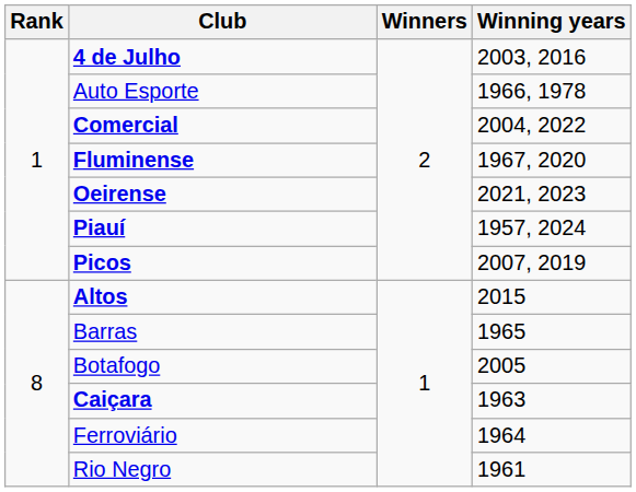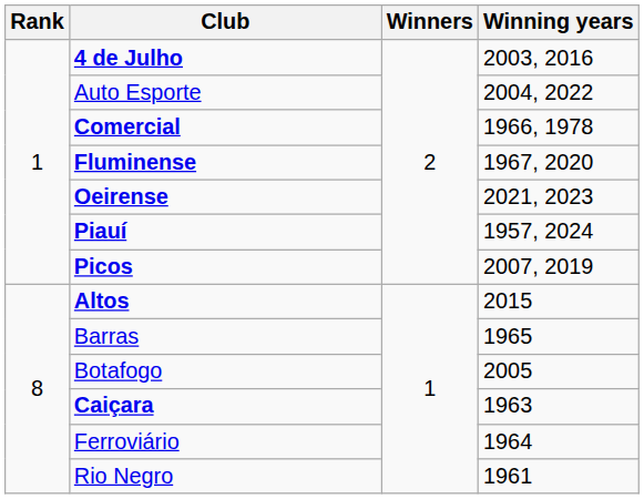 <table class="wikitable sortable">
 <tr>
 <th>Rank</th>
 <th style="width:220px">Club</th>
 <th>Winners</th>
 <th>Winning years</th>
 </tr>
 <tr>
 <td rowspan=7 align="center">1</td>
 <td><strong><a href='#'>4 de Julho</a></strong></td>
 <td rowspan=7 align="center">2</td>
 <td>2003, 2016</td>
 </tr>
 <tr>
 <td><a href='#'>Auto Esporte</a></td>
-<td>1966, 1978</td>
+<td>2004, 2022</td>
 </tr>
 <tr>
 <td><strong><a href='#'>Comercial</a></strong></td>
-<td>2004, 2022</td>
+<td>1966, 1978</td>
 </tr>
 <tr>
 <td><strong><a href='#'>Fluminense</a></strong></td>
 <td>1967, 2020</td>
 </tr>
 <tr>
 <td><strong><a href='#'>Oeirense</a></strong></td>
 <td>2021, 2023</td>
 </tr>
 <tr>
 <td><strong><a href='#'>Piauí</a></strong></td>
 <td>1957, 2024</td>
 </tr>
 <tr>
 <td><strong><a href='#'>Picos</a></strong></td>
 <td>2007, 2019</td>
 </tr>
 <tr>
 <td rowspan=6 align="center">8</td>
 <td><strong><a href='#'>Altos</a></strong></td>
 <td rowspan=6 align="center">1</td>
 <td>2015</td>
 </tr>
 <tr>
 <td><a href='#'>Barras</a></td>
 <td>1965</td>
 </tr>
 <tr>
 <td><a href='#'>Botafogo</a></td>
 <td>2005</td>
 </tr>
 <tr>
 <td><strong><a href='#'>Caiçara</a></strong></td>
 <td>1963</td>
 </tr>
 <tr>
 <td><a href='#'>Ferroviário</a></td>
 <td>1964</td>
 </tr>
 <tr>
 <td><a href='#'>Rio Negro</a></td>
 <td>1961</td>
 </tr>
 </table>
